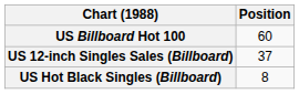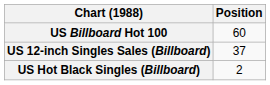 <table class="wikitable sortable plainrowheaders" style="text-align:center">
 <tr>
 <th scope="col">Chart (1988)</th>
 <th scope="col">Position</th>
 </tr>
 <tr>
 <th scope="row">US <em>Billboard</em> Hot 100</th>
 <td>60</td>
 </tr>
 <tr>
 <th scope="row">US 12-inch Singles Sales (<em>Billboard</em>)</th>
 <td>37</td>
 </tr>
 <tr>
 <th scope="row">US Hot Black Singles (<em>Billboard</em>)</th>
-<td>8</td>
+<td>2</td>
 </tr>
 </table>
